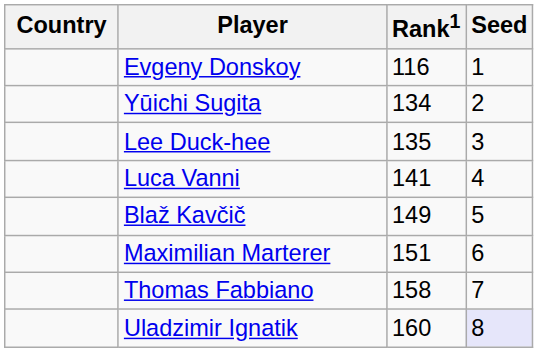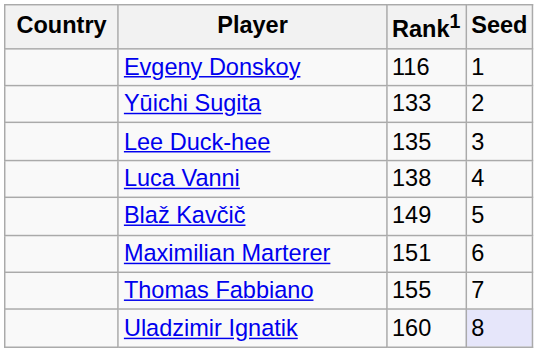 <table class="sortable wikitable">
 <tr>
 <th width="70">Country</th>
 <th width="175">Player</th>
 <th>Rank<sup>1</sup></th>
 <th>Seed</th>
 </tr>
 <tr>
 <td></td>
 <td><a href='#'>Evgeny Donskoy</a></td>
 <td>116</td>
 <td>1</td>
 </tr>
 <tr>
 <td></td>
 <td><a href='#'>Yūichi Sugita</a></td>
-<td>134</td>
+<td>133</td>
 <td>2</td>
 </tr>
 <tr>
 <td></td>
 <td><a href='#'>Lee Duck-hee</a></td>
 <td>135</td>
 <td>3</td>
 </tr>
 <tr>
 <td></td>
 <td><a href='#'>Luca Vanni</a></td>
-<td>141</td>
+<td>138</td>
 <td>4</td>
 </tr>
 <tr>
 <td></td>
 <td><a href='#'>Blaž Kavčič</a></td>
 <td>149</td>
 <td>5</td>
 </tr>
 <tr>
 <td></td>
 <td><a href='#'>Maximilian Marterer</a></td>
 <td>151</td>
 <td>6</td>
 </tr>
 <tr>
 <td></td>
 <td><a href='#'>Thomas Fabbiano</a></td>
-<td>158</td>
+<td>155</td>
 <td>7</td>
 </tr>
 <tr>
 <td></td>
 <td><a href='#'>Uladzimir Ignatik</a></td>
 <td>160</td>
 <td style="background: lavender;">8</td>
 </tr>
 </table>
